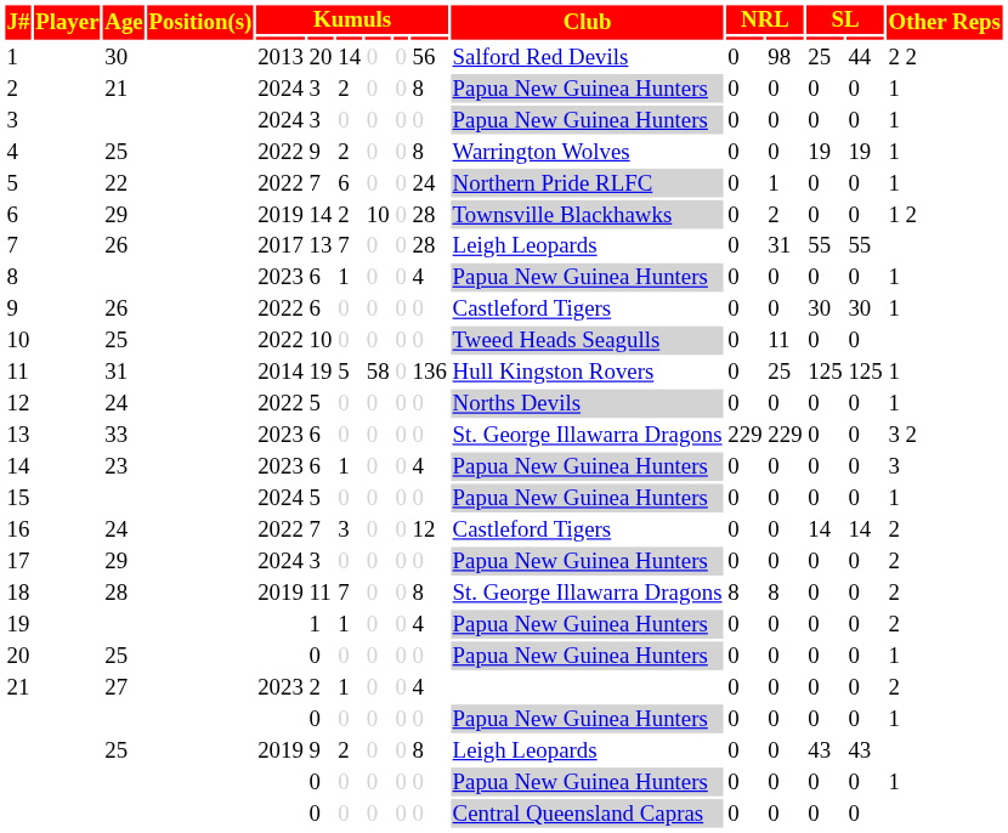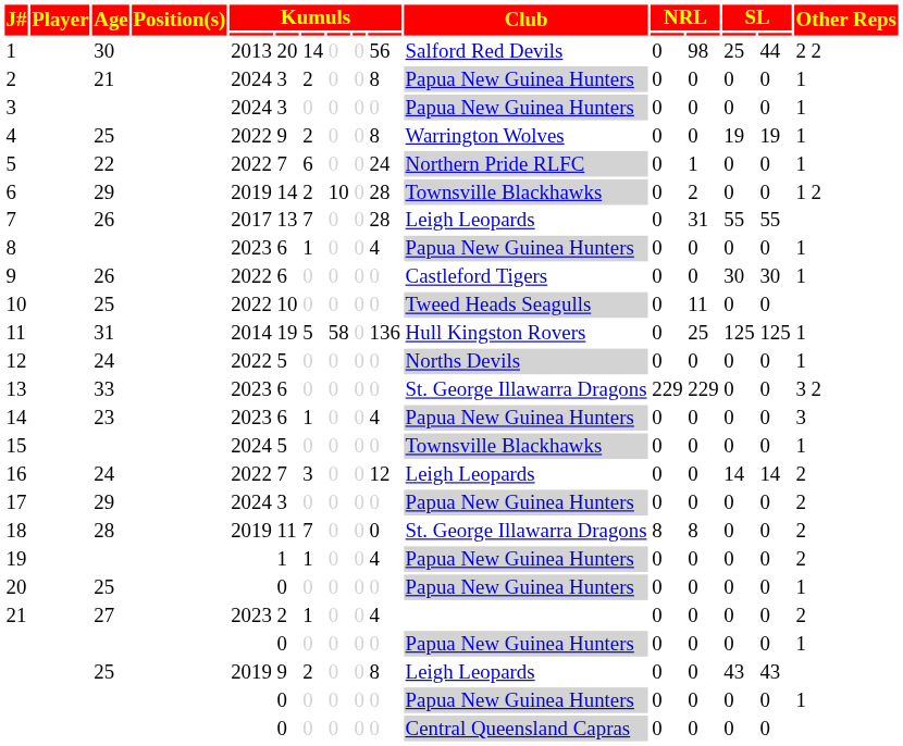 <table>
 <tr style="background:red; color:yellow;">
 <th rowspan=2>J#</th>
 <th rowspan=2 align=left>Player</th>
 <th rowspan=2 align=center>Age</th>
 <th rowspan=2 align=center>Position(s)</th>
 <th colspan=6 align=center>Kumuls</th>
 <th rowspan=2 align=center>Club</th>
 <th colspan=2 align=center>NRL</th>
 <th colspan=2 align=center>SL</th>
 <th rowspan=2 align=center>Other Reps</th>
 </tr>
 <tr style="background:red; color:yellow;">
 <th></th>
 <th></th>
 <th></th>
 <th></th>
 <th></th>
 <th></th>
 <th></th>
 <th></th>
 <th></th>
 <th></th>
 </tr>
 <tr>
 <td>1</td>
 <td align=left></td>
 <td>30</td>
 <td align=center></td>
 <td>2013</td>
 <td>20</td>
 <td>14</td>
 <td style="color:lightgray">0</td>
 <td style="color:lightgray">0</td>
 <td>56</td>
 <td align=left>   <a href='#'>Salford Red Devils</a></td>
 <td>0</td>
 <td>98</td>
 <td>25</td>
 <td>44</td>
 <td align=left> 2  2</td>
 </tr>
 <tr>
 <td>2</td>
 <td align=left></td>
 <td>21</td>
 <td align=center></td>
 <td>2024</td>
 <td>3</td>
 <td>2</td>
 <td style="color:lightgray">0</td>
 <td style="color:lightgray">0</td>
 <td>8</td>
 <td bgcolor=lightgray align=left>   <a href='#'>Papua New Guinea Hunters</a></td>
 <td>0</td>
 <td>0</td>
 <td>0</td>
 <td>0</td>
 <td align=left> 1</td>
 </tr>
 <tr>
 <td>3</td>
 <td align=left></td>
 <td></td>
 <td align=center></td>
 <td>2024</td>
 <td>3</td>
 <td style="color:lightgray">0</td>
 <td style="color:lightgray">0</td>
 <td style="color:lightgray">0</td>
 <td style="color:lightgray">0</td>
 <td bgcolor=lightgray align=left>   <a href='#'>Papua New Guinea Hunters</a></td>
 <td>0</td>
 <td>0</td>
 <td>0</td>
 <td>0</td>
 <td align=left> 1</td>
 </tr>
 <tr>
 <td>4</td>
 <td align=left></td>
 <td>25</td>
 <td align=center></td>
 <td>2022</td>
 <td>9</td>
 <td>2</td>
 <td style="color:lightgray">0</td>
 <td style="color:lightgray">0</td>
 <td>8</td>
 <td align=left>   <a href='#'>Warrington Wolves</a></td>
 <td>0</td>
 <td>0</td>
 <td>19</td>
 <td>19</td>
 <td align=left> 1</td>
 </tr>
 <tr>
 <td>5</td>
 <td align=left></td>
 <td>22</td>
 <td align=center></td>
 <td>2022</td>
 <td>7</td>
 <td>6</td>
 <td style="color:lightgray">0</td>
 <td style="color:lightgray">0</td>
 <td>24</td>
 <td bgcolor=lightgray align=left>   <a href='#'>Northern Pride RLFC</a></td>
 <td>0</td>
 <td>1</td>
 <td>0</td>
 <td>0</td>
 <td align=left> 1</td>
 </tr>
 <tr>
 <td>6</td>
 <td align=left></td>
 <td>29</td>
 <td align=center></td>
 <td>2019</td>
 <td>14</td>
 <td>2</td>
 <td>10</td>
 <td style="color:lightgray">0</td>
 <td>28</td>
 <td bgcolor=lightgray align=left>   <a href='#'>Townsville Blackhawks</a></td>
 <td>0</td>
 <td>2</td>
 <td>0</td>
 <td>0</td>
 <td align=left> 1  2</td>
 </tr>
 <tr>
 <td>7</td>
 <td align=left></td>
 <td>26</td>
 <td align=center></td>
 <td>2017</td>
 <td>13</td>
 <td>7</td>
 <td style="color:lightgray">0</td>
 <td style="color:lightgray">0</td>
 <td>28</td>
 <td align=left>   <a href='#'>Leigh Leopards</a></td>
 <td>0</td>
 <td>31</td>
 <td>55</td>
 <td>55</td>
 <td></td>
 </tr>
 <tr>
 <td>8</td>
 <td align=left></td>
 <td></td>
 <td align=center></td>
 <td>2023</td>
 <td>6</td>
 <td>1</td>
 <td style="color:lightgray">0</td>
 <td style="color:lightgray">0</td>
 <td>4</td>
 <td bgcolor=lightgray align=left>   <a href='#'>Papua New Guinea Hunters</a></td>
 <td>0</td>
 <td>0</td>
 <td>0</td>
 <td>0</td>
 <td align=left> 1</td>
 </tr>
 <tr>
 <td>9</td>
 <td align=left></td>
 <td>26</td>
 <td align=center></td>
 <td>2022</td>
 <td>6</td>
 <td style="color:lightgray">0</td>
 <td style="color:lightgray">0</td>
 <td style="color:lightgray">0</td>
 <td style="color:lightgray">0</td>
 <td align=left>   <a href='#'>Castleford Tigers</a></td>
 <td>0</td>
 <td>0</td>
 <td>30</td>
 <td>30</td>
 <td align=left> 1</td>
 </tr>
 <tr>
 <td>10</td>
 <td align=left></td>
 <td>25</td>
 <td align=center></td>
 <td>2022</td>
 <td>10</td>
 <td style="color:lightgray">0</td>
 <td style="color:lightgray">0</td>
 <td style="color:lightgray">0</td>
 <td style="color:lightgray">0</td>
 <td bgcolor=lightgray align=left>   <a href='#'>Tweed Heads Seagulls</a></td>
 <td>0</td>
 <td>11</td>
 <td>0</td>
 <td>0</td>
 <td></td>
 </tr>
 <tr>
 <td>11</td>
 <td align=left></td>
 <td>31</td>
 <td align=center></td>
 <td>2014</td>
 <td>19</td>
 <td>5</td>
 <td>58</td>
 <td style="color:lightgray">0</td>
 <td>136</td>
 <td align=left>   <a href='#'>Hull Kingston Rovers</a></td>
 <td>0</td>
 <td>25</td>
 <td>125</td>
 <td>125</td>
 <td align=left> 1</td>
 </tr>
 <tr>
 <td>12</td>
 <td align=left></td>
 <td>24</td>
 <td align=center></td>
 <td>2022</td>
 <td>5</td>
 <td style="color:lightgray">0</td>
 <td style="color:lightgray">0</td>
 <td style="color:lightgray">0</td>
 <td style="color:lightgray">0</td>
 <td bgcolor=lightgray align=left>   <a href='#'>Norths Devils</a></td>
 <td>0</td>
 <td>0</td>
 <td>0</td>
 <td>0</td>
 <td align=left> 1</td>
 </tr>
 <tr>
 <td>13</td>
 <td align=left></td>
 <td>33</td>
 <td align=center></td>
 <td>2023</td>
 <td>6</td>
 <td style="color:lightgray">0</td>
 <td style="color:lightgray">0</td>
 <td style="color:lightgray">0</td>
 <td style="color:lightgray">0</td>
 <td align=left>   <a href='#'>St. George Illawarra Dragons</a></td>
 <td>229</td>
 <td>229</td>
 <td>0</td>
 <td>0</td>
 <td align=left> 3  2</td>
 </tr>
 <tr>
 <td>14</td>
 <td align=left></td>
 <td>23</td>
 <td align=center></td>
 <td>2023</td>
 <td>6</td>
 <td>1</td>
 <td style="color:lightgray">0</td>
 <td style="color:lightgray">0</td>
 <td>4</td>
 <td bgcolor=lightgray align=left>   <a href='#'>Papua New Guinea Hunters</a></td>
 <td>0</td>
 <td>0</td>
 <td>0</td>
 <td>0</td>
 <td align=left> 3</td>
 </tr>
 <tr>
 <td>15</td>
 <td align=left></td>
 <td></td>
 <td align=center></td>
 <td>2024</td>
 <td>5</td>
 <td style="color:lightgray">0</td>
 <td style="color:lightgray">0</td>
 <td style="color:lightgray">0</td>
 <td style="color:lightgray">0</td>
-<td bgcolor=lightgray align=left>   <a href='#'>Papua New Guinea Hunters</a></td>
+<td bgcolor=lightgray align=left>   <a href='#'>Townsville Blackhawks</a></td>
 <td>0</td>
 <td>0</td>
 <td>0</td>
 <td>0</td>
 <td align=left> 1</td>
 </tr>
 <tr>
 <td>16</td>
 <td align=left></td>
 <td>24</td>
 <td align=center></td>
 <td>2022</td>
 <td>7</td>
 <td>3</td>
 <td style="color:lightgray">0</td>
 <td style="color:lightgray">0</td>
 <td>12</td>
-<td align=left>   <a href='#'>Castleford Tigers</a></td>
+<td align=left>   <a href='#'>Leigh Leopards</a></td>
 <td>0</td>
 <td>0</td>
 <td>14</td>
 <td>14</td>
 <td align=left> 2</td>
 </tr>
 <tr>
 <td>17</td>
 <td align=left></td>
 <td>29</td>
 <td align=center></td>
 <td>2024</td>
 <td>3</td>
 <td style="color:lightgray">0</td>
 <td style="color:lightgray">0</td>
 <td style="color:lightgray">0</td>
 <td style="color:lightgray">0</td>
 <td bgcolor=lightgray align=left>   <a href='#'>Papua New Guinea Hunters</a></td>
 <td>0</td>
 <td>0</td>
 <td>0</td>
 <td>0</td>
 <td align=left> 2</td>
 </tr>
 <tr>
 <td>18</td>
 <td align=left></td>
 <td>28</td>
 <td align=center></td>
 <td>2019</td>
 <td>11</td>
 <td>7</td>
 <td style="color:lightgray">0</td>
 <td style="color:lightgray">0</td>
-<td>8</td>
+<td>0</td>
 <td align=left>   <a href='#'>St. George Illawarra Dragons</a></td>
 <td>8</td>
 <td>8</td>
 <td>0</td>
 <td>0</td>
 <td align=left> 2</td>
 </tr>
 <tr>
 <td>19</td>
 <td align=left></td>
 <td></td>
 <td align=center></td>
 <td></td>
 <td>1</td>
 <td>1</td>
 <td style="color:lightgray">0</td>
 <td style="color:lightgray">0</td>
 <td>4</td>
 <td bgcolor=lightgray align=left>   <a href='#'>Papua New Guinea Hunters</a></td>
 <td>0</td>
 <td>0</td>
 <td>0</td>
 <td>0</td>
 <td align=left> 2</td>
 </tr>
 <tr>
 <td>20</td>
 <td align=left></td>
 <td>25</td>
 <td align=center></td>
 <td></td>
 <td>0</td>
 <td style="color:lightgray">0</td>
 <td style="color:lightgray">0</td>
 <td style="color:lightgray">0</td>
 <td style="color:lightgray">0</td>
 <td bgcolor=lightgray align=left>   <a href='#'>Papua New Guinea Hunters</a></td>
 <td>0</td>
 <td>0</td>
 <td>0</td>
 <td>0</td>
 <td align=left> 1</td>
 </tr>
 <tr>
 <td>21</td>
 <td align=left></td>
 <td>27</td>
 <td align=center></td>
 <td>2023</td>
 <td>2</td>
 <td>1</td>
 <td style="color:lightgray">0</td>
 <td style="color:lightgray">0</td>
 <td>4</td>
 <td></td>
 <td>0</td>
 <td>0</td>
 <td>0</td>
 <td>0</td>
 <td align=left> 2</td>
 </tr>
 <tr>
 <td></td>
 <td align=left></td>
 <td></td>
 <td align=center></td>
 <td></td>
 <td>0</td>
 <td style="color:lightgray">0</td>
 <td style="color:lightgray">0</td>
 <td style="color:lightgray">0</td>
 <td style="color:lightgray">0</td>
 <td bgcolor=lightgray align=left>   <a href='#'>Papua New Guinea Hunters</a></td>
 <td>0</td>
 <td>0</td>
 <td>0</td>
 <td>0</td>
 <td align=left> 1</td>
 </tr>
 <tr>
 <td></td>
 <td align=left></td>
 <td>25</td>
 <td align=center></td>
 <td>2019</td>
 <td>9</td>
 <td>2</td>
 <td style="color:lightgray">0</td>
 <td style="color:lightgray">0</td>
 <td>8</td>
 <td align=left>   <a href='#'>Leigh Leopards</a></td>
 <td>0</td>
 <td>0</td>
 <td>43</td>
 <td>43</td>
 <td></td>
 </tr>
 <tr>
 <td></td>
 <td align=left></td>
 <td></td>
 <td align=center></td>
 <td></td>
 <td>0</td>
 <td style="color:lightgray">0</td>
 <td style="color:lightgray">0</td>
 <td style="color:lightgray">0</td>
 <td style="color:lightgray">0</td>
 <td bgcolor=lightgray align=left>   <a href='#'>Papua New Guinea Hunters</a></td>
 <td>0</td>
 <td>0</td>
 <td>0</td>
 <td>0</td>
 <td align=left> 1</td>
 </tr>
 <tr>
 <td></td>
 <td align=left></td>
 <td></td>
 <td align=center></td>
 <td></td>
 <td>0</td>
 <td style="color:lightgray">0</td>
 <td style="color:lightgray">0</td>
 <td style="color:lightgray">0</td>
 <td style="color:lightgray">0</td>
 <td bgcolor=lightgray align=left>   <a href='#'>Central Queensland Capras</a></td>
 <td>0</td>
 <td>0</td>
 <td>0</td>
 <td>0</td>
 <td></td>
 </tr>
 </table>
